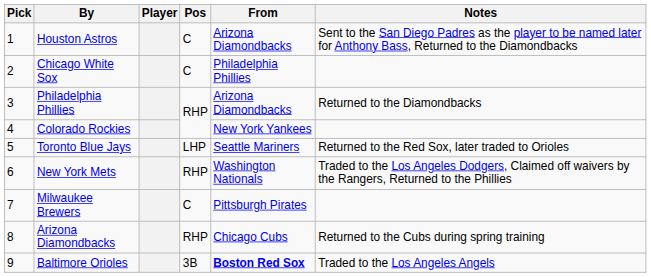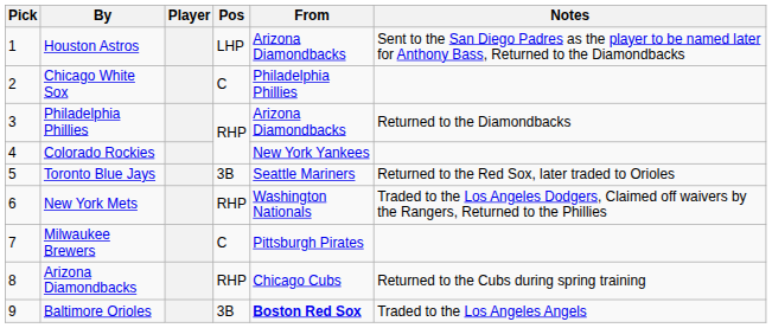 <table class="wikitable sortable plainrowheaders">
 <tr>
 <th scope="col">Pick</th>
 <th scope="col">By</th>
 <th scope="col">Player</th>
 <th scope="col">Pos</th>
 <th scope="col">From</th>
 <th scope="col">Notes</th>
 </tr>
 <tr>
 <td>1</td>
 <td><a href='#'>Houston Astros</a></td>
 <th scope="row"></th>
-<td>C</td>
+<td>LHP</td>
 <td><a href='#'>Arizona Diamondbacks</a></td>
 <td>Sent to the <a href='#'>San Diego Padres</a> as the <a href='#'>player to be named later</a> for <a href='#'>Anthony Bass</a>, Returned to the Diamondbacks</td>
 </tr>
 <tr>
 <td>2</td>
 <td><a href='#'>Chicago White Sox</a></td>
 <th scope="row"></th>
 <td>C</td>
 <td><a href='#'>Philadelphia Phillies</a></td>
 <td></td>
 </tr>
 <tr>
 <td>3</td>
 <td><a href='#'>Philadelphia Phillies</a></td>
 <th scope="row"></th>
 <td rowspan="2">RHP</td>
 <td><a href='#'>Arizona Diamondbacks</a></td>
 <td>Returned to the Diamondbacks</td>
 </tr>
 <tr>
 <td>4</td>
 <td><a href='#'>Colorado Rockies</a></td>
 <th scope="row"></th>
 <td><a href='#'>New York Yankees</a></td>
 <td></td>
 </tr>
 <tr>
 <td>5</td>
 <td><a href='#'>Toronto Blue Jays</a></td>
 <th scope="row"></th>
-<td>LHP</td>
+<td>3B</td>
 <td><a href='#'>Seattle Mariners</a></td>
 <td>Returned to the Red Sox, later traded to Orioles</td>
 </tr>
 <tr>
 <td>6</td>
 <td><a href='#'>New York Mets</a></td>
 <th scope="row"></th>
 <td>RHP</td>
 <td><a href='#'>Washington Nationals</a></td>
 <td>Traded to the <a href='#'>Los Angeles Dodgers</a>, Claimed off waivers by the Rangers, Returned to the Phillies</td>
 </tr>
 <tr>
 <td>7</td>
 <td><a href='#'>Milwaukee Brewers</a></td>
 <th scope="row"></th>
 <td>C</td>
 <td><a href='#'>Pittsburgh Pirates</a></td>
 <td></td>
 </tr>
 <tr>
 <td>8</td>
 <td><a href='#'>Arizona Diamondbacks</a></td>
 <th scope="row"></th>
 <td>RHP</td>
 <td><a href='#'>Chicago Cubs</a></td>
 <td>Returned to the Cubs during spring training</td>
 </tr>
 <tr>
 <td>9</td>
 <td><a href='#'>Baltimore Orioles</a></td>
 <th scope="row"></th>
 <td>3B</td>
 <td><strong><a href='#'>Boston Red Sox</a></strong></td>
 <td>Traded to the <a href='#'>Los Angeles Angels</a></td>
 </tr>
 </table>
